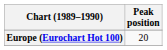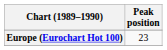 <table class="wikitable sortable plainrowheaders" style="text-align:center">
 <tr>
 <th>Chart (1989–1990)</th>
 <th>Peak<br>position</th>
 </tr>
 <tr>
 </tr>
 <tr>
 </tr>
 <tr>
 </tr>
 <tr>
 <th scope="row">Europe (<a href='#'>Eurochart Hot 100</a>)</th>
-<td>20</td>
+<td>23</td>
 </tr>
 <tr>
 </tr>
 <tr>
 </tr>
 <tr>
 </tr>
 <tr>
 </tr>
 <tr>
 </tr>
 </table>
